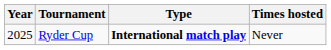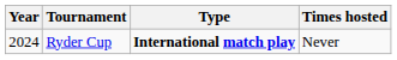 <table class=wikitable>
 <tr>
 <th>Year</th>
 <th>Tournament</th>
 <th>Type</th>
 <th>Times hosted</th>
 </tr>
 <tr>
-<td align=center>2025</td>
+<td align=center>2024</td>
 <td><a href='#'>Ryder Cup</a></td>
 <td><strong>International <a href='#'>match play</a></strong></td>
 <td>Never</td>
 </tr>
 </table>
